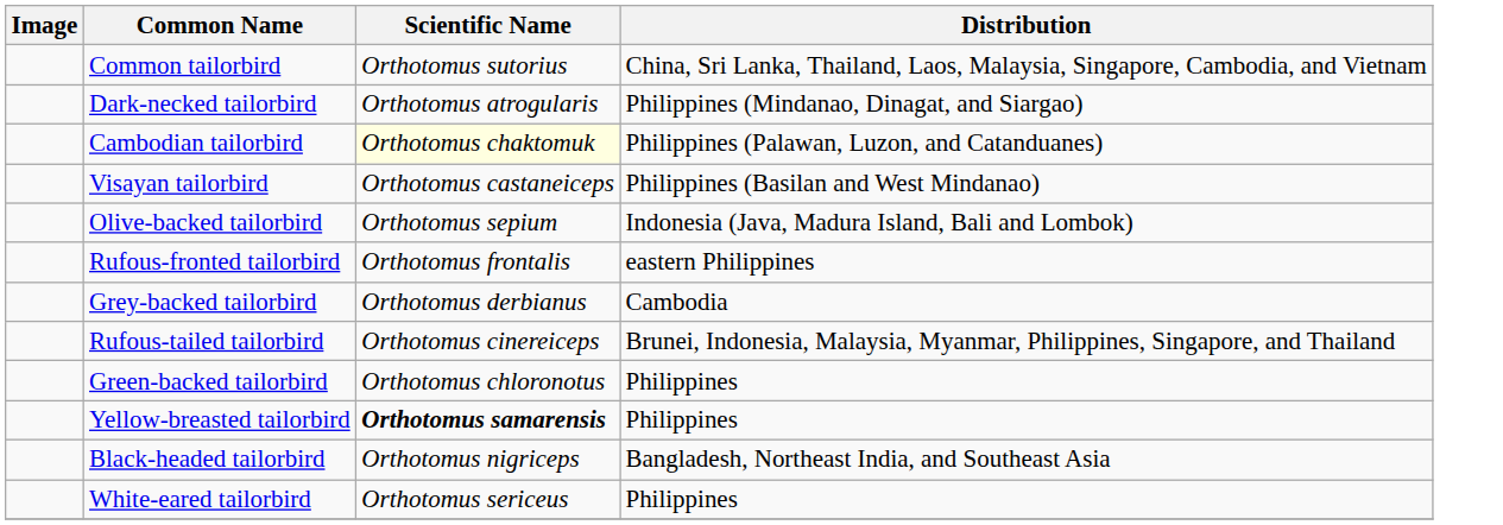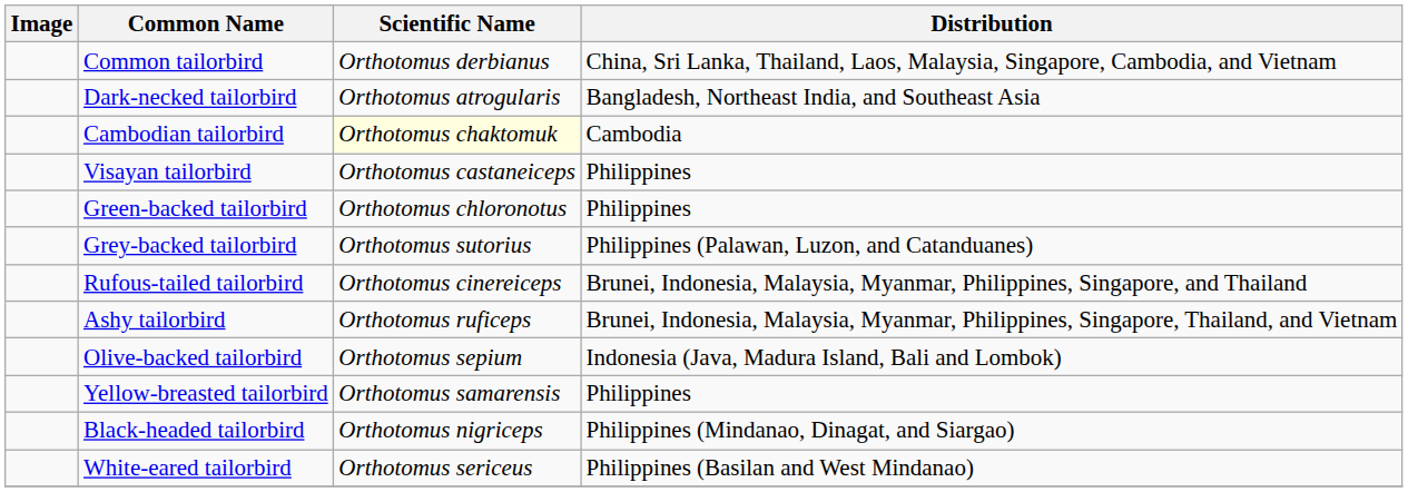 <table class="wikitable">
 <tr>
 <th>Image</th>
 <th>Common Name</th>
 <th>Scientific Name</th>
 <th>Distribution</th>
 </tr>
 <tr>
 <td></td>
 <td><a href='#'>Common tailorbird</a></td>
-<td><em>Orthotomus sutorius</em></td>
+<td><em>Orthotomus derbianus</em></td>
 <td>China, Sri Lanka, Thailand, Laos, Malaysia, Singapore, Cambodia, and Vietnam</td>
 </tr>
 <tr>
 <td></td>
 <td><a href='#'>Dark-necked tailorbird</a></td>
 <td><em>Orthotomus atrogularis</em></td>
-<td>Philippines (Mindanao, Dinagat, and Siargao)</td>
+<td>Bangladesh, Northeast India, and Southeast Asia</td>
 </tr>
 <tr>
 <td></td>
 <td><a href='#'>Cambodian tailorbird</a></td>
 <td style="background: lightyellow;"><em>Orthotomus chaktomuk</em></td>
-<td>Philippines (Palawan, Luzon, and Catanduanes)</td>
+<td>Cambodia</td>
 </tr>
 <tr>
 <td></td>
 <td><a href='#'>Visayan tailorbird</a></td>
 <td><em>Orthotomus castaneiceps</em></td>
-<td>Philippines (Basilan and West Mindanao)</td>
+<td>Philippines</td>
+</tr>
+<tr>
+<td></td>
+<td><a href='#'>Green-backed tailorbird</a></td>
+<td><em>Orthotomus chloronotus</em></td>
+<td>Philippines</td>
+</tr>
+<tr>
+<td></td>
+<td><a href='#'>Grey-backed tailorbird</a></td>
+<td><em>Orthotomus sutorius</em></td>
+<td>Philippines (Palawan, Luzon, and Catanduanes)</td>
+</tr>
+<tr>
+<td></td>
+<td><a href='#'>Rufous-tailed tailorbird</a></td>
+<td><em>Orthotomus cinereiceps</em></td>
+<td>Brunei, Indonesia, Malaysia, Myanmar, Philippines, Singapore, and Thailand</td>
+</tr>
+<tr>
+<td></td>
+<td><a href='#'>Ashy tailorbird</a></td>
+<td><em>Orthotomus ruficeps</em></td>
+<td>Brunei, Indonesia, Malaysia, Myanmar, Philippines, Singapore, Thailand, and Vietnam</td>
 </tr>
 <tr>
 <td></td>
 <td><a href='#'>Olive-backed tailorbird</a></td>
 <td><em>Orthotomus sepium</em></td>
 <td>Indonesia (Java, Madura Island, Bali and Lombok)</td>
 </tr>
 <tr>
 <td></td>
-<td><a href='#'>Rufous-fronted tailorbird</a></td>
-<td><em>Orthotomus frontalis</em></td>
-<td>eastern Philippines</td>
-</tr>
-<tr>
-<td></td>
-<td><a href='#'>Grey-backed tailorbird</a></td>
-<td><em>Orthotomus derbianus</em></td>
-<td>Cambodia</td>
-</tr>
-<tr>
-<td></td>
-<td><a href='#'>Rufous-tailed tailorbird</a></td>
-<td><em>Orthotomus cinereiceps</em></td>
-<td>Brunei, Indonesia, Malaysia, Myanmar, Philippines, Singapore, and Thailand</td>
-</tr>
-<tr>
-<td></td>
-<td><a href='#'>Green-backed tailorbird</a></td>
-<td><em>Orthotomus chloronotus</em></td>
-<td>Philippines</td>
-</tr>
-<tr>
-<td></td>
 <td><a href='#'>Yellow-breasted tailorbird</a></td>
-<td><strong><em>Orthotomus samarensis</em></strong></td>
+<td><em>Orthotomus samarensis</em></td>
 <td>Philippines</td>
 </tr>
 <tr>
 <td></td>
 <td><a href='#'>Black-headed tailorbird</a></td>
 <td><em>Orthotomus nigriceps</em></td>
-<td>Bangladesh, Northeast India, and Southeast Asia</td>
+<td>Philippines (Mindanao, Dinagat, and Siargao)</td>
 </tr>
 <tr>
 <td></td>
 <td><a href='#'>White-eared tailorbird</a></td>
 <td><em>Orthotomus sericeus</em></td>
-<td>Philippines</td>
+<td>Philippines (Basilan and West Mindanao)</td>
 </tr>
 <tr>
 </tr>
 </table>
